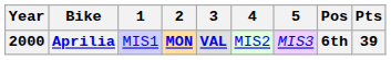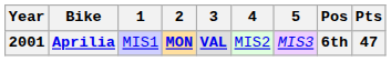 <table class="wikitable" style="text-align:center; font-size:90%">
 <tr>
 <th>Year</th>
 <th>Bike</th>
 <th>1</th>
 <th>2</th>
 <th>3</th>
 <th>4</th>
 <th>5</th>
 <th>Pos</th>
 <th>Pts</th>
 </tr>
 <tr>
-<th>2000</th>
+<th>2001</th>
 <th><a href='#'>Aprilia</a></th>
 <td style="background:#cfcfff;"><a href='#'>MIS1</a><br></td>
 <td style="background:#ffdf9f;"><strong><a href='#'>MON</a><br></strong></td>
 <td style="background:#dfdfdf;"><strong><a href='#'>VAL</a></strong><br></td>
 <td style="background:#dfffdf;"><a href='#'>MIS2</a><br></td>
 <td style="background:#efcfff;"><em><a href='#'>MIS3</a></em><br></td>
 <th style="background:#;">6th</th>
-<th style="background:#;">39</th>
+<th style="background:#;">47</th>
 </tr>
 </table>
